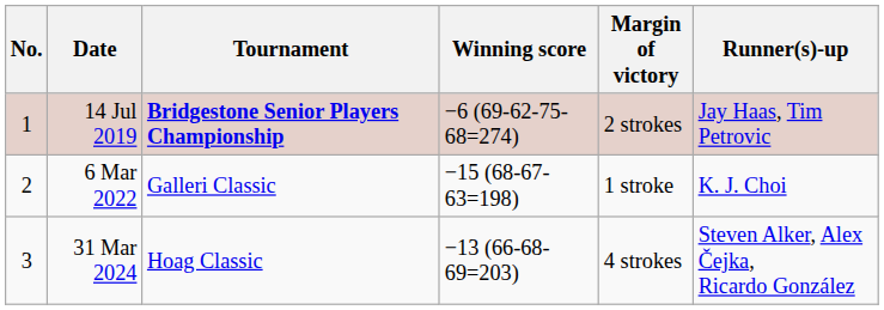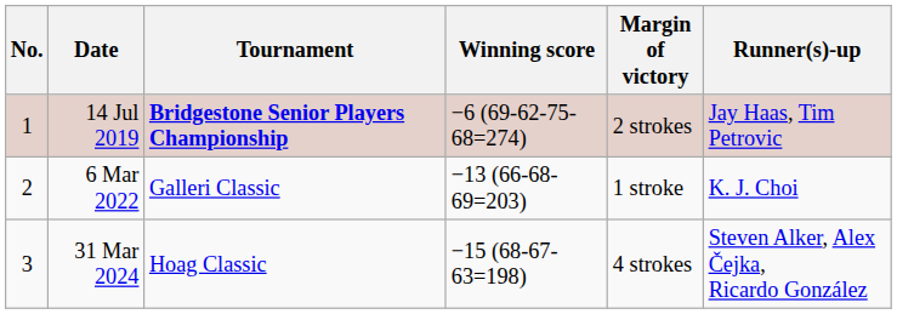 <table class="wikitable" style="font-size:95%;">
 <tr>
 <th>No.</th>
 <th>Date</th>
 <th>Tournament</th>
 <th>Winning score</th>
 <th>Margin of<br>victory</th>
 <th>Runner(s)-up</th>
 </tr>
 <tr style="background:#e5d1cb;">
 <td align=center>1</td>
 <td align=right>14 Jul <a href='#'>2019</a></td>
 <td><strong><a href='#'>Bridgestone Senior Players Championship</a></strong></td>
 <td>−6 (69-62-75-68=274)</td>
 <td>2 strokes</td>
 <td> <a href='#'>Jay Haas</a>,  <a href='#'>Tim Petrovic</a></td>
 </tr>
 <tr>
 <td align=center>2</td>
 <td align=right>6 Mar <a href='#'>2022</a></td>
 <td><a href='#'>Galleri Classic</a></td>
-<td>−15 (68-67-63=198)</td>
+<td>−13 (66-68-69=203)</td>
 <td>1 stroke</td>
 <td> <a href='#'>K. J. Choi</a></td>
 </tr>
 <tr>
 <td align=center>3</td>
 <td align=right>31 Mar <a href='#'>2024</a></td>
 <td><a href='#'>Hoag Classic</a></td>
-<td>−13 (66-68-69=203)</td>
+<td>−15 (68-67-63=198)</td>
 <td>4 strokes</td>
 <td> <a href='#'>Steven Alker</a>,  <a href='#'>Alex Čejka</a>,<br> <a href='#'>Ricardo González</a></td>
 </tr>
 </table>
